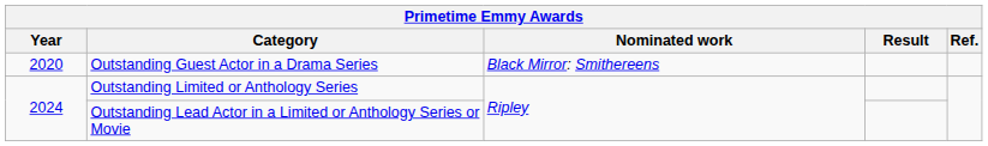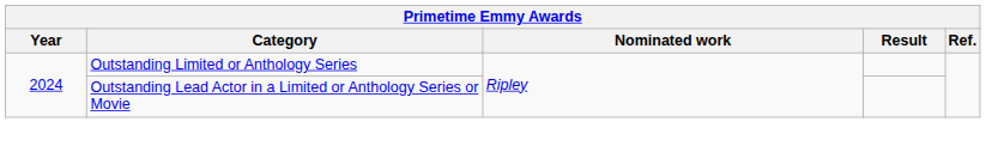 <table class=wikitable>
 <tr>
 <th colspan=5><a href='#'>Primetime Emmy Awards</a></th>
 </tr>
 <tr>
 <th scope="col" style="width:5em;">Year</th>
 <th scope="col" style="width:26em;">Category</th>
 <th scope="col" style="width:25em;">Nominated work</th>
 <th scope="col" style="width:5em;">Result</th>
 <th>Ref.</th>
-</tr>
-<tr>
-<td style="text-align:center;"><a href='#'>2020</a></td>
-<td><a href='#'>Outstanding Guest Actor in a Drama Series</a></td>
-<td><em><a href='#'>Black Mirror</a>: <a href='#'>Smithereens</a></em></td>
-<td></td>
-<td></td>
 </tr>
 <tr>
 <td style="text-align:center;", rowspan="2"><a href='#'>2024</a></td>
 <td><a href='#'>Outstanding Limited or Anthology Series</a></td>
 <td rowspan="2"><em><a href='#'>Ripley</a></em></td>
 <td></td>
 <td rowspan="2"></td>
 </tr>
 <tr>
 <td><a href='#'>Outstanding Lead Actor in a Limited or Anthology Series or Movie</a></td>
 <td></td>
 </tr>
 </table>
